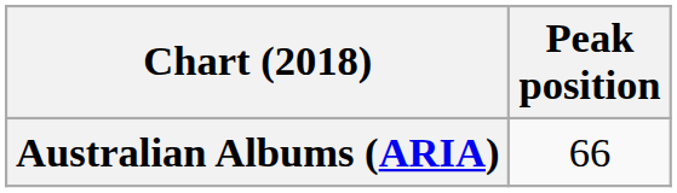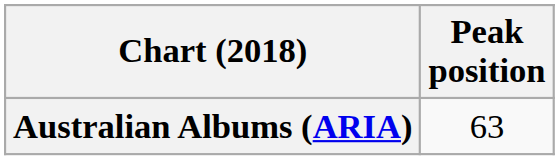 <table class="wikitable plainrowheaders" style="text-align:center">
 <tr>
 <th scope="col">Chart (2018)</th>
 <th scope="col">Peak<br>position</th>
 </tr>
 <tr>
 <th scope="row">Australian Albums (<a href='#'>ARIA</a>)</th>
-<td>66</td>
+<td>63</td>
 </tr>
 </table>
